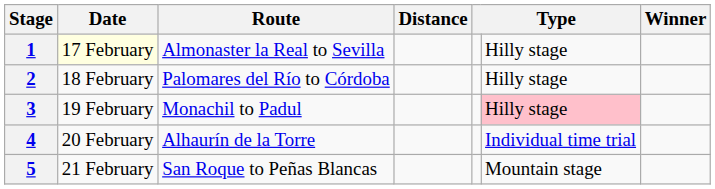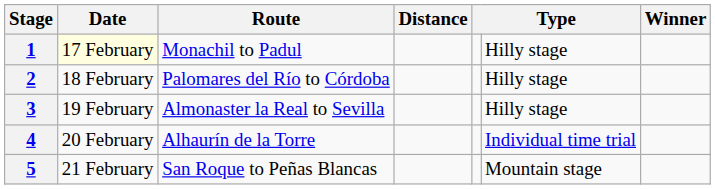 <table class="wikitable">
 <tr>
 <th scope="col">Stage</th>
 <th scope="col">Date</th>
 <th scope="col">Route</th>
 <th scope="col">Distance</th>
 <th colspan="2" scope="col">Type</th>
 <th scope="col">Winner</th>
 </tr>
 <tr>
 <th scope="row"><a href='#'>1</a></th>
 <td style="background: lightyellow;">17 February</td>
-<td><a href='#'>Almonaster la Real</a> to <a href='#'>Sevilla</a></td>
+<td><a href='#'>Monachil</a> to <a href='#'>Padul</a></td>
 <td></td>
 <td></td>
 <td>Hilly stage</td>
 <td></td>
 </tr>
 <tr>
 <th scope="row"><a href='#'>2</a></th>
 <td>18 February</td>
 <td><a href='#'>Palomares del Río</a> to <a href='#'>Córdoba</a></td>
 <td></td>
 <td></td>
 <td>Hilly stage</td>
 <td></td>
 </tr>
 <tr>
 <th scope="row"><a href='#'>3</a></th>
 <td>19 February</td>
-<td><a href='#'>Monachil</a> to <a href='#'>Padul</a></td>
+<td><a href='#'>Almonaster la Real</a> to <a href='#'>Sevilla</a></td>
 <td></td>
 <td></td>
-<td style="background: pink;">Hilly stage</td>
+<td>Hilly stage</td>
 <td></td>
 </tr>
 <tr>
 <th scope="row"><a href='#'>4</a></th>
 <td>20 February</td>
 <td><a href='#'>Alhaurín de la Torre</a></td>
 <td></td>
 <td></td>
 <td><a href='#'>Individual time trial</a></td>
 <td></td>
 </tr>
 <tr>
 <th scope="row"><a href='#'>5</a></th>
 <td>21 February</td>
 <td><a href='#'>San Roque</a> to Peñas Blancas</td>
 <td></td>
 <td></td>
 <td>Mountain stage</td>
 <td></td>
 </tr>
 </table>
